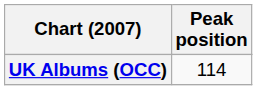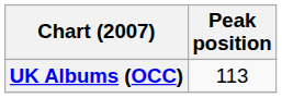 <table class="wikitable sortable plainrowheaders">
 <tr>
 <th scope="col">Chart (2007)</th>
 <th scope="col">Peak<br>position</th>
 </tr>
 <tr>
 </tr>
 <tr>
 <th scope="row"><a href='#'>UK Albums</a> (<a href='#'>OCC</a>)</th>
-<td style="text-align:center;">114</td>
+<td style="text-align:center;">113</td>
 </tr>
 <tr>
 </tr>
 </table>
